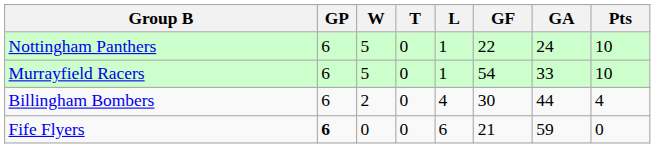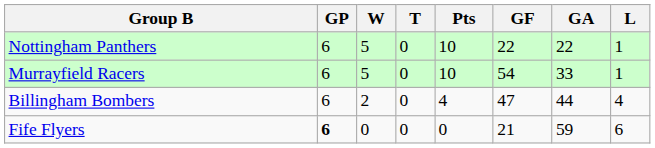 <table class="wikitable">
 <tr>
 <th width="40%">Group B</th>
 <th width="5%">GP</th>
 <th width="5%">W</th>
 <th width="5%">T</th>
-<th width="5%">L</th>
+<th width="7.5%">Pts</th>
 <th width="7.5%">GF</th>
 <th width="7.5%">GA</th>
-<th width="7.5%">Pts</th>
+<th width="5%">L</th>
 </tr>
 <tr bgcolor="#CCFFCC">
 <td><a href='#'>Nottingham Panthers</a></td>
 <td>6</td>
 <td>5</td>
 <td>0</td>
+<td>10</td>
+<td>22</td>
+<td>22</td>
 <td>1</td>
-<td>22</td>
-<td>24</td>
-<td>10</td>
 </tr>
 <tr bgcolor="#CCFFCC">
 <td><a href='#'>Murrayfield Racers</a></td>
 <td>6</td>
 <td>5</td>
 <td>0</td>
-<td>1</td>
+<td>10</td>
 <td>54</td>
 <td>33</td>
-<td>10</td>
+<td>1</td>
 </tr>
 <tr>
 <td><a href='#'>Billingham Bombers</a></td>
 <td>6</td>
 <td>2</td>
 <td>0</td>
 <td>4</td>
-<td>30</td>
+<td>47</td>
 <td>44</td>
 <td>4</td>
 </tr>
 <tr>
 <td><a href='#'>Fife Flyers</a></td>
 <td><strong>6</strong></td>
 <td>0</td>
 <td>0</td>
-<td>6</td>
+<td>0</td>
 <td>21</td>
 <td>59</td>
-<td>0</td>
+<td>6</td>
 </tr>
 </table>
